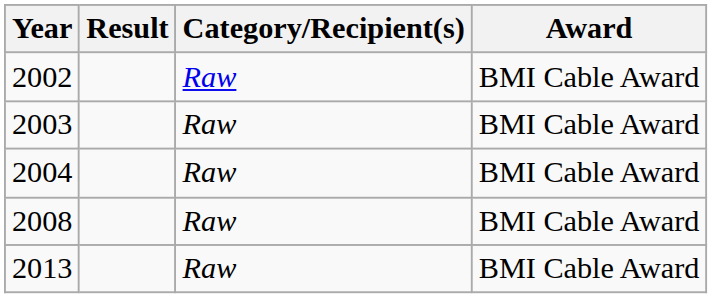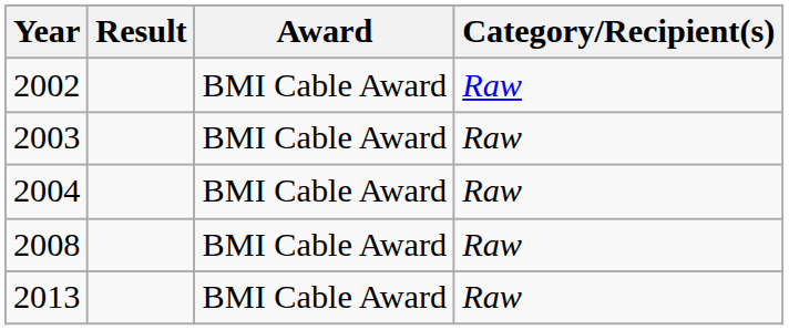 <table class="wikitable">
 <tr>
 <th>Year</th>
 <th>Result</th>
+<th>Award</th>
 <th>Category/Recipient(s)</th>
-<th>Award</th>
 </tr>
 <tr>
 <td>2002</td>
 <td></td>
+<td>BMI Cable Award</td>
 <td><em><a href='#'>Raw</a></em></td>
-<td>BMI Cable Award</td>
 </tr>
 <tr>
 <td>2003</td>
 <td></td>
+<td>BMI Cable Award</td>
 <td><em>Raw</em></td>
-<td>BMI Cable Award</td>
 </tr>
 <tr>
 <td>2004</td>
 <td></td>
+<td>BMI Cable Award</td>
 <td><em>Raw</em></td>
-<td>BMI Cable Award</td>
 </tr>
 <tr>
 <td>2008</td>
 <td></td>
+<td>BMI Cable Award</td>
 <td><em>Raw</em></td>
-<td>BMI Cable Award</td>
 </tr>
 <tr>
 <td>2013</td>
 <td></td>
+<td>BMI Cable Award</td>
 <td><em>Raw</em></td>
-<td>BMI Cable Award</td>
 </tr>
 </table>
